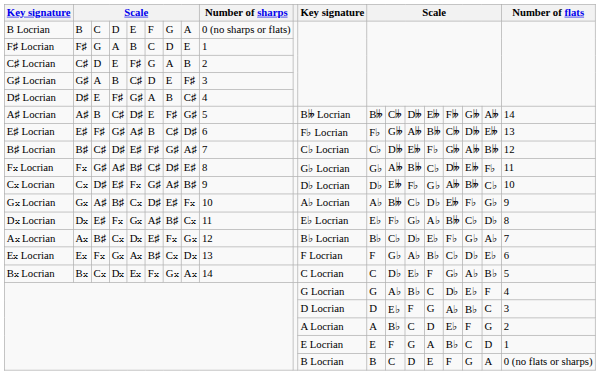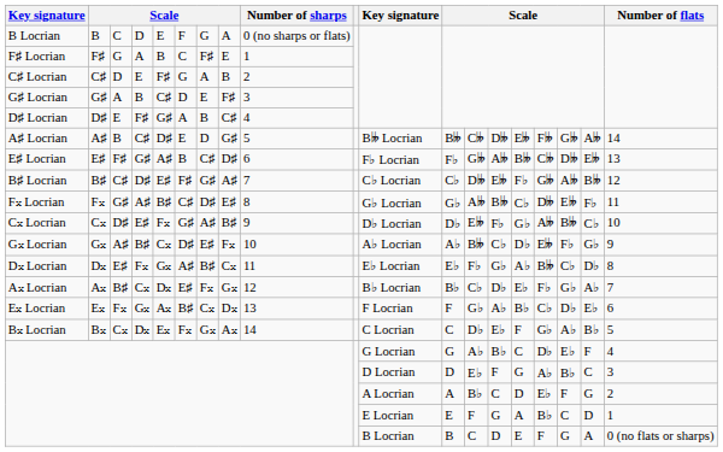 <table class="wikitable">
 <tr>
 <th><a href='#'>Key signature</a></th>
 <th colspan="7"><a href='#'>Scale</a></th>
 <th>Number of <a href='#'>sharps</a></th>
 <th></th>
 <th>Key signature</th>
 <th colspan="7">Scale</th>
 <th>Number of <a href='#'>flats</a></th>
 </tr>
 <tr>
 <td>B Locrian</td>
 <td>B</td>
 <td>C</td>
 <td>D</td>
 <td>E</td>
 <td>F</td>
 <td>G</td>
 <td>A</td>
 <td>0 (no sharps or flats)</td>
 <td rowspan="5"></td>
 <td rowspan="5"></td>
 <td rowspan="5" colspan="7"></td>
 </tr>
 <tr>
 <td>F♯ Locrian</td>
 <td>F♯</td>
 <td>G</td>
 <td>A</td>
 <td>B</td>
 <td>C</td>
-<td>D</td>
+<td>F♯</td>
 <td>E</td>
 <td>1</td>
 </tr>
 <tr>
 <td>C♯ Locrian</td>
 <td>C♯</td>
 <td>D</td>
 <td>E</td>
 <td>F♯</td>
 <td>G</td>
 <td>A</td>
 <td>B</td>
 <td>2</td>
 </tr>
 <tr>
 <td>G♯ Locrian</td>
 <td>G♯</td>
 <td>A</td>
 <td>B</td>
 <td>C♯</td>
 <td>D</td>
 <td>E</td>
 <td>F♯</td>
 <td>3</td>
 </tr>
 <tr>
 <td>D♯ Locrian</td>
 <td>D♯</td>
 <td>E</td>
 <td>F♯</td>
 <td>G♯</td>
 <td>A</td>
 <td>B</td>
 <td>C♯</td>
 <td>4</td>
 </tr>
 <tr>
 <td>A♯ Locrian</td>
 <td>A♯</td>
 <td>B</td>
 <td>C♯</td>
 <td>D♯</td>
 <td>E</td>
-<td>F♯</td>
+<td>D</td>
 <td>G♯</td>
 <td>5</td>
 <td></td>
 <td>B𝄫 Locrian</td>
 <td>B𝄫</td>
 <td>C𝄫</td>
 <td>D𝄫</td>
 <td>E𝄫</td>
 <td>F𝄫</td>
 <td>G𝄫</td>
 <td>A𝄫</td>
 <td>14</td>
 </tr>
 <tr>
 <td>E♯ Locrian</td>
 <td>E♯</td>
 <td>F♯</td>
 <td>G♯</td>
 <td>A♯</td>
 <td>B</td>
 <td>C♯</td>
 <td>D♯</td>
 <td>6</td>
 <td></td>
 <td>F♭ Locrian</td>
 <td>F♭</td>
 <td>G𝄫</td>
 <td>A𝄫</td>
 <td>B𝄫</td>
 <td>C𝄫</td>
 <td>D𝄫</td>
 <td>E𝄫</td>
 <td>13</td>
 </tr>
 <tr>
 <td>B♯ Locrian</td>
 <td>B♯</td>
 <td>C♯</td>
 <td>D♯</td>
 <td>E♯</td>
 <td>F♯</td>
 <td>G♯</td>
 <td>A♯</td>
 <td>7</td>
 <td></td>
 <td>C♭ Locrian</td>
 <td>C♭</td>
 <td>D𝄫</td>
 <td>E𝄫</td>
 <td>F♭</td>
 <td>G𝄫</td>
 <td>A𝄫</td>
 <td>B𝄫</td>
 <td>12</td>
 </tr>
 <tr>
 <td>F𝄪 Locrian</td>
 <td>F𝄪</td>
 <td>G♯</td>
 <td>A♯</td>
 <td>B♯</td>
 <td>C♯</td>
 <td>D♯</td>
 <td>E♯</td>
 <td>8</td>
 <td></td>
 <td>G♭ Locrian</td>
 <td>G♭</td>
 <td>A𝄫</td>
 <td>B𝄫</td>
 <td>C♭</td>
 <td>D𝄫</td>
 <td>E𝄫</td>
 <td>F♭</td>
 <td>11</td>
 </tr>
 <tr>
 <td>C𝄪 Locrian</td>
 <td>C𝄪</td>
 <td>D♯</td>
 <td>E♯</td>
 <td>F𝄪</td>
 <td>G♯</td>
 <td>A♯</td>
 <td>B♯</td>
 <td>9</td>
 <td></td>
 <td>D♭ Locrian</td>
 <td>D♭</td>
 <td>E𝄫</td>
 <td>F♭</td>
 <td>G♭</td>
 <td>A𝄫</td>
 <td>B𝄫</td>
 <td>C♭</td>
 <td>10</td>
 </tr>
 <tr>
 <td>G𝄪 Locrian</td>
 <td>G𝄪</td>
 <td>A♯</td>
 <td>B♯</td>
 <td>C𝄪</td>
 <td>D♯</td>
 <td>E♯</td>
 <td>F𝄪</td>
 <td>10</td>
 <td></td>
 <td>A♭ Locrian</td>
 <td>A♭</td>
 <td>B𝄫</td>
 <td>C♭</td>
 <td>D♭</td>
 <td>E𝄫</td>
 <td>F♭</td>
 <td>G♭</td>
 <td>9</td>
 </tr>
 <tr>
 <td>D𝄪 Locrian</td>
 <td>D𝄪</td>
 <td>E♯</td>
 <td>F𝄪</td>
 <td>G𝄪</td>
 <td>A♯</td>
 <td>B♯</td>
 <td>C𝄪</td>
 <td>11</td>
 <td></td>
 <td>E♭ Locrian</td>
 <td>E♭</td>
 <td>F♭</td>
 <td>G♭</td>
 <td>A♭</td>
 <td>B𝄫</td>
 <td>C♭</td>
 <td>D♭</td>
 <td>8</td>
 </tr>
 <tr>
 <td>A𝄪 Locrian</td>
 <td>A𝄪</td>
 <td>B♯</td>
 <td>C𝄪</td>
 <td>D𝄪</td>
 <td>E♯</td>
 <td>F𝄪</td>
 <td>G𝄪</td>
 <td>12</td>
 <td></td>
 <td>B♭ Locrian</td>
 <td>B♭</td>
 <td>C♭</td>
 <td>D♭</td>
 <td>E♭</td>
 <td>F♭</td>
 <td>G♭</td>
 <td>A♭</td>
 <td>7</td>
 </tr>
 <tr>
 <td>E𝄪 Locrian</td>
 <td>E𝄪</td>
 <td>F𝄪</td>
 <td>G𝄪</td>
 <td>A𝄪</td>
 <td>B♯</td>
 <td>C𝄪</td>
 <td>D𝄪</td>
 <td>13</td>
 <td></td>
 <td>F Locrian</td>
 <td>F</td>
 <td>G♭</td>
 <td>A♭</td>
 <td>B♭</td>
 <td>C♭</td>
 <td>D♭</td>
 <td>E♭</td>
 <td>6</td>
 </tr>
 <tr>
 <td>B𝄪 Locrian</td>
 <td>B𝄪</td>
 <td>C𝄪</td>
 <td>D𝄪</td>
 <td>E𝄪</td>
 <td>F𝄪</td>
 <td>G𝄪</td>
 <td>A𝄪</td>
 <td>14</td>
 <td></td>
 <td>C Locrian</td>
 <td>C</td>
 <td>D♭</td>
 <td>E♭</td>
 <td>F</td>
 <td>G♭</td>
 <td>A♭</td>
 <td>B♭</td>
 <td>5</td>
 </tr>
 <tr>
 <td rowspan="5" colspan="9"></td>
 <td rowspan="5"></td>
 <td>G Locrian</td>
 <td>G</td>
 <td>A♭</td>
 <td>B♭</td>
 <td>C</td>
 <td>D♭</td>
 <td>E♭</td>
 <td>F</td>
 <td>4</td>
 </tr>
 <tr>
 <td>D Locrian</td>
 <td>D</td>
 <td>E♭</td>
 <td>F</td>
 <td>G</td>
 <td>A♭</td>
 <td>B♭</td>
 <td>C</td>
 <td>3</td>
 </tr>
 <tr>
 <td>A Locrian</td>
 <td>A</td>
 <td>B♭</td>
 <td>C</td>
 <td>D</td>
 <td>E♭</td>
 <td>F</td>
 <td>G</td>
 <td>2</td>
 </tr>
 <tr>
 <td>E Locrian</td>
 <td>E</td>
 <td>F</td>
 <td>G</td>
 <td>A</td>
 <td>B♭</td>
 <td>C</td>
 <td>D</td>
 <td>1</td>
 </tr>
 <tr>
 <td>B Locrian</td>
 <td>B</td>
 <td>C</td>
 <td>D</td>
 <td>E</td>
 <td>F</td>
 <td>G</td>
 <td>A</td>
 <td>0  (no flats or sharps)</td>
 </tr>
 </table>
